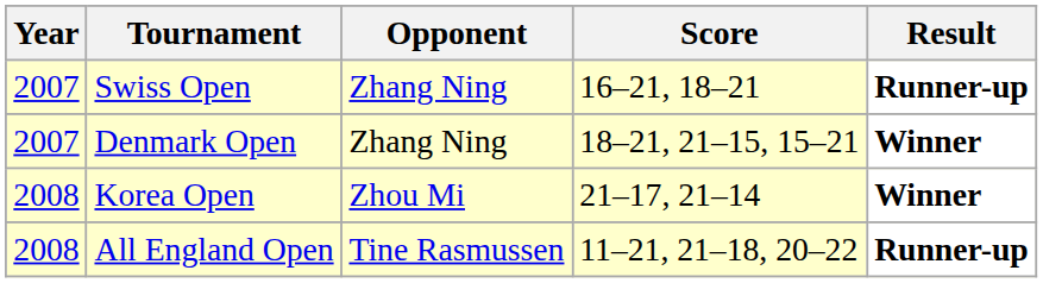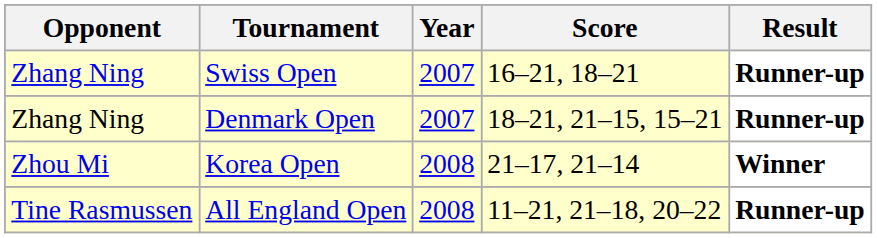 <table class="sortable wikitable" style="font-size: 95%;">
 <tr>
+<th>Opponent</th>
+<th>Tournament</th>
 <th>Year</th>
-<th>Tournament</th>
-<th>Opponent</th>
 <th>Score</th>
 <th>Result</th>
 </tr>
 <tr style="background:#FFFFCC">
+<td align="left"> <a href='#'>Zhang Ning</a></td>
+<td align="left"><a href='#'>Swiss Open</a></td>
 <td align="center"><a href='#'>2007</a></td>
-<td align="left"><a href='#'>Swiss Open</a></td>
-<td align="left"> <a href='#'>Zhang Ning</a></td>
 <td align="left">16–21, 18–21</td>
 <td style="text-align:left; background:white"> <strong>Runner-up</strong></td>
 </tr>
 <tr style="background:#FFFFCC">
+<td align="left"> Zhang Ning</td>
+<td align="left"><a href='#'>Denmark Open</a></td>
 <td align="center"><a href='#'>2007</a></td>
-<td align="left"><a href='#'>Denmark Open</a></td>
-<td align="left"> Zhang Ning</td>
 <td align="left">18–21, 21–15, 15–21</td>
-<td style="text-align:left; background:white"> <strong>Winner</strong></td>
+<td style="text-align:left; background:white"> <strong>Runner-up</strong></td>
 </tr>
 <tr style="background:#FFFFCC">
+<td align="left"> <a href='#'>Zhou Mi</a></td>
+<td align="left"><a href='#'>Korea Open</a></td>
 <td align="center"><a href='#'>2008</a></td>
-<td align="left"><a href='#'>Korea Open</a></td>
-<td align="left"> <a href='#'>Zhou Mi</a></td>
 <td align="left">21–17, 21–14</td>
 <td style="text-align:left; background:white"> <strong>Winner</strong></td>
 </tr>
 <tr style="background:#FFFFCC">
+<td align="left"> <a href='#'>Tine Rasmussen</a></td>
+<td align="left"><a href='#'>All England Open</a></td>
 <td align="center"><a href='#'>2008</a></td>
-<td align="left"><a href='#'>All England Open</a></td>
-<td align="left"> <a href='#'>Tine Rasmussen</a></td>
 <td align="left">11–21, 21–18, 20–22</td>
 <td style="text-align:left; background:white"> <strong>Runner-up</strong></td>
 </tr>
 </table>
